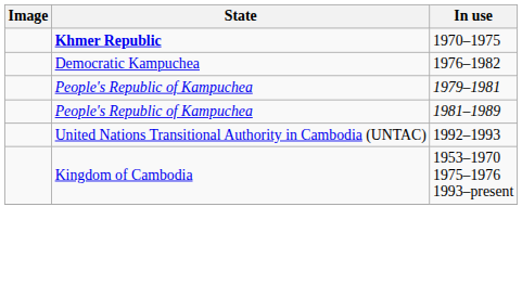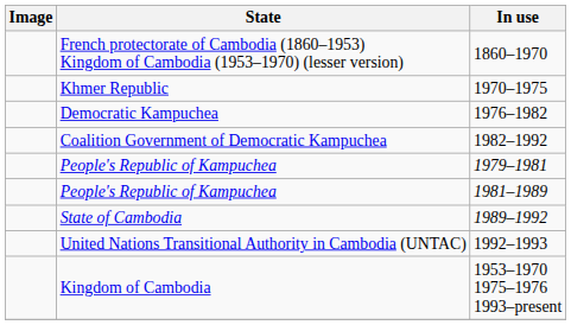 <table class="wikitable">
 <tr>
 <th>Image</th>
 <th>State</th>
 <th>In use</th>
 </tr>
 <tr>
 <td></td>
-<td><strong><a href='#'>Khmer Republic</a></strong></td>
+<td><a href='#'>French protectorate of Cambodia</a> (1860–1953)<br><a href='#'>Kingdom of Cambodia</a> (1953–1970) (lesser version)</td>
+<td>1860–1970</td>
+</tr>
+<tr>
+<td></td>
+<td><a href='#'>Khmer Republic</a></td>
 <td>1970–1975</td>
 </tr>
 <tr>
 <td></td>
 <td><a href='#'>Democratic Kampuchea</a></td>
 <td>1976–1982</td>
+</tr>
+<tr>
+<td></td>
+<td><a href='#'>Coalition Government of Democratic Kampuchea</a></td>
+<td>1982–1992</td>
 </tr>
 <tr>
 <td></td>
 <td><em><a href='#'>People's Republic of Kampuchea</a></em></td>
 <td><em>1979–1981</em></td>
 </tr>
 <tr>
 <td></td>
 <td><em><a href='#'>People's Republic of Kampuchea</a></em></td>
 <td><em>1981–1989</em></td>
+</tr>
+<tr>
+<td></td>
+<td><em><a href='#'>State of Cambodia</a></em></td>
+<td><em>1989–1992</em></td>
 </tr>
 <tr>
 <td></td>
 <td><a href='#'>United Nations Transitional Authority in Cambodia</a> (UNTAC)</td>
 <td>1992–1993</td>
 </tr>
 <tr>
 <td></td>
 <td><a href='#'>Kingdom of Cambodia</a></td>
 <td>1953–1970<br>1975–1976<br>1993–present</td>
 </tr>
 <tr>
 </tr>
 </table>
